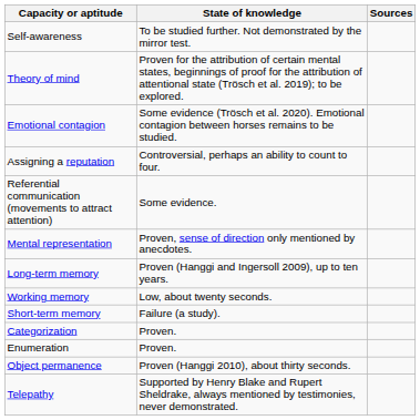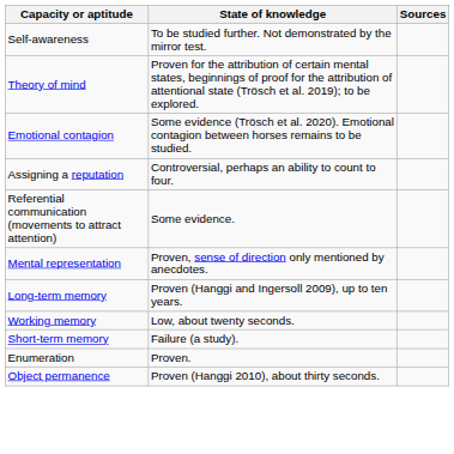 <table class="wikitable">
 <tr>
 <th>Capacity or aptitude</th>
 <th>State of knowledge</th>
 <th><strong>Sources</strong></th>
 </tr>
 <tr>
 <td>Self-awareness</td>
 <td>To be studied further. Not demonstrated by the mirror test.</td>
 <td></td>
 </tr>
 <tr>
 <td><a href='#'>Theory of mind</a></td>
 <td>Proven for the attribution of certain mental states, beginnings of proof for the attribution of attentional state (Trösch et al. 2019); to be explored.</td>
 <td></td>
 </tr>
 <tr>
 <td><a href='#'>Emotional contagion</a></td>
 <td>Some evidence (Trösch et al. 2020). Emotional contagion between horses remains to be studied.</td>
 <td><br></td>
 </tr>
 <tr>
 <td>Assigning a <a href='#'>reputation</a></td>
 <td>Controversial, perhaps an ability to count to four.</td>
 <td></td>
 </tr>
 <tr>
 <td>Referential communication (movements to attract attention)</td>
 <td>Some evidence.</td>
 <td></td>
 </tr>
 <tr>
 <td><a href='#'>Mental representation</a></td>
 <td>Proven, <a href='#'>sense of direction</a> only mentioned by anecdotes.</td>
 <td></td>
 </tr>
 <tr>
 <td><a href='#'>Long-term memory</a></td>
 <td>Proven (Hanggi and Ingersoll 2009), up to ten years.</td>
 <td></td>
 </tr>
 <tr>
 <td><a href='#'>Working memory</a></td>
 <td>Low, about twenty seconds.</td>
 <td></td>
 </tr>
 <tr>
 <td><a href='#'>Short-term memory</a></td>
 <td>Failure (a study).</td>
 <td></td>
 </tr>
 <tr>
-<td><a href='#'>Categorization</a></td>
-<td>Proven.</td>
-<td></td>
-</tr>
-<tr>
 <td>Enumeration</td>
 <td>Proven.</td>
 <td></td>
 </tr>
 <tr>
 <td><a href='#'>Object permanence</a></td>
 <td>Proven (Hanggi 2010), about thirty seconds.</td>
 <td></td>
 </tr>
-<tr>
-<td><a href='#'>Telepathy</a></td>
-<td>Supported by Henry Blake and Rupert Sheldrake, always mentioned by testimonies, never demonstrated.</td>
-<td></td>
-</tr>
 </table>
